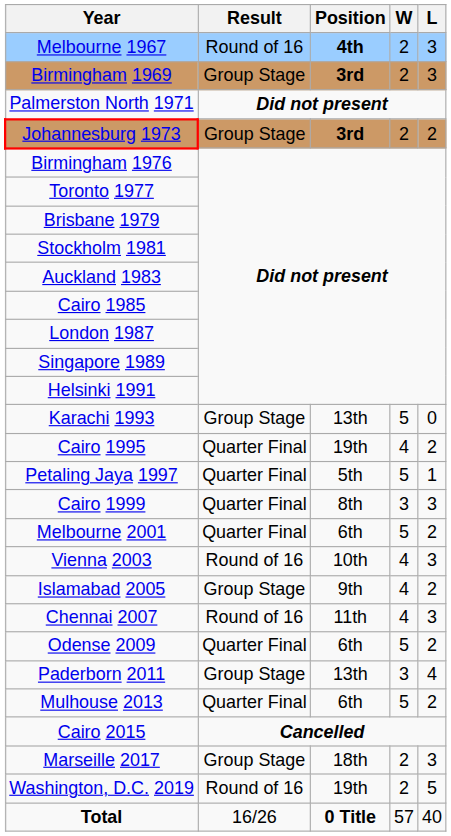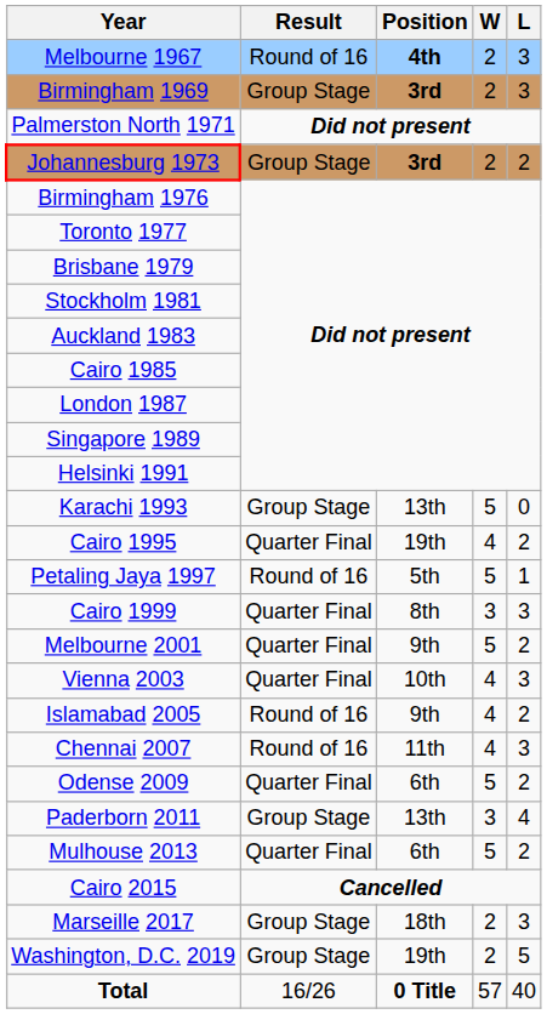 <table class="wikitable" style="text-align: center;">
 <tr>
 <th>Year</th>
 <th>Result</th>
 <th>Position</th>
 <th>W</th>
 <th>L</th>
 </tr>
 <tr style="background:#9acdff;">
 <td> <a href='#'>Melbourne</a> <a href='#'>1967</a></td>
 <td>Round of 16</td>
 <td><strong>4th</strong></td>
 <td>2</td>
 <td>3</td>
 </tr>
 <tr style="background:#c96;">
 <td> <a href='#'>Birmingham</a> <a href='#'>1969</a></td>
 <td>Group Stage</td>
 <td><strong>3rd</strong></td>
 <td>2</td>
 <td>3</td>
 </tr>
 <tr>
 <td> <a href='#'>Palmerston North</a> <a href='#'>1971</a></td>
 <td rowspan="1" colspan="4" align="center"><strong><em>Did not present</em></strong></td>
 </tr>
 <tr style="background:#c96;">
 <td style="border: 2px solid red"> <a href='#'>Johannesburg</a> <a href='#'>1973</a></td>
 <td>Group Stage</td>
 <td><strong>3rd</strong></td>
 <td>2</td>
 <td>2</td>
 </tr>
 <tr>
 <td> <a href='#'>Birmingham</a> <a href='#'>1976</a></td>
 <td rowspan="9" colspan="4" align="center"><strong><em>Did not present</em></strong></td>
 </tr>
 <tr>
 <td> <a href='#'>Toronto</a> <a href='#'>1977</a></td>
 </tr>
 <tr>
 <td> <a href='#'>Brisbane</a> <a href='#'>1979</a></td>
 </tr>
 <tr>
 <td> <a href='#'>Stockholm</a> <a href='#'>1981</a></td>
 </tr>
 <tr>
 <td> <a href='#'>Auckland</a> <a href='#'>1983</a></td>
 </tr>
 <tr>
 <td> <a href='#'>Cairo</a> <a href='#'>1985</a></td>
 </tr>
 <tr>
 <td> <a href='#'>London</a> <a href='#'>1987</a></td>
 </tr>
 <tr>
 <td> <a href='#'>Singapore</a> <a href='#'>1989</a></td>
 </tr>
 <tr>
 <td> <a href='#'>Helsinki</a> <a href='#'>1991</a></td>
 </tr>
 <tr>
 <td> <a href='#'>Karachi</a> <a href='#'>1993</a></td>
 <td>Group Stage</td>
 <td>13th</td>
 <td>5</td>
 <td>0</td>
 </tr>
 <tr>
 <td> <a href='#'>Cairo</a> <a href='#'>1995</a></td>
 <td>Quarter Final</td>
 <td>19th</td>
 <td>4</td>
 <td>2</td>
 </tr>
 <tr>
 <td> <a href='#'>Petaling Jaya</a> <a href='#'>1997</a></td>
-<td>Quarter Final</td>
+<td>Round of 16</td>
 <td>5th</td>
 <td>5</td>
 <td>1</td>
 </tr>
 <tr>
 <td> <a href='#'>Cairo</a> <a href='#'>1999</a></td>
 <td>Quarter Final</td>
 <td>8th</td>
 <td>3</td>
 <td>3</td>
 </tr>
 <tr>
 <td> <a href='#'>Melbourne</a> <a href='#'>2001</a></td>
 <td>Quarter Final</td>
-<td>6th</td>
+<td>9th</td>
 <td>5</td>
 <td>2</td>
 </tr>
 <tr>
 <td> <a href='#'>Vienna</a> <a href='#'>2003</a></td>
-<td>Round of 16</td>
+<td>Quarter Final</td>
 <td>10th</td>
 <td>4</td>
 <td>3</td>
 </tr>
 <tr>
 <td> <a href='#'>Islamabad</a> <a href='#'>2005</a></td>
-<td>Group Stage</td>
+<td>Round of 16</td>
 <td>9th</td>
 <td>4</td>
 <td>2</td>
 </tr>
 <tr>
 <td> <a href='#'>Chennai</a> <a href='#'>2007</a></td>
 <td>Round of 16</td>
 <td>11th</td>
 <td>4</td>
 <td>3</td>
 </tr>
 <tr>
 <td> <a href='#'>Odense</a> <a href='#'>2009</a></td>
 <td>Quarter Final</td>
 <td>6th</td>
 <td>5</td>
 <td>2</td>
 </tr>
 <tr>
 <td> <a href='#'>Paderborn</a> <a href='#'>2011</a></td>
 <td>Group Stage</td>
 <td>13th</td>
 <td>3</td>
 <td>4</td>
 </tr>
 <tr>
 <td> <a href='#'>Mulhouse</a> <a href='#'>2013</a></td>
 <td>Quarter Final</td>
 <td>6th</td>
 <td>5</td>
 <td>2</td>
 </tr>
 <tr>
 <td> <a href='#'>Cairo</a> <a href='#'>2015</a></td>
 <td rowspan="1" colspan="4" align="center"><strong><em>Cancelled</em></strong></td>
 </tr>
 <tr>
 <td> <a href='#'>Marseille</a> <a href='#'>2017</a></td>
 <td>Group Stage</td>
 <td>18th</td>
 <td>2</td>
 <td>3</td>
 </tr>
 <tr>
 <td> <a href='#'>Washington, D.C.</a> <a href='#'>2019</a></td>
-<td>Round of 16</td>
+<td>Group Stage</td>
 <td>19th</td>
 <td>2</td>
 <td>5</td>
 </tr>
 <tr>
 <td><strong>Total</strong></td>
 <td>16/26</td>
 <td><strong>0 Title</strong></td>
 <td>57</td>
 <td>40</td>
 </tr>
 </table>
